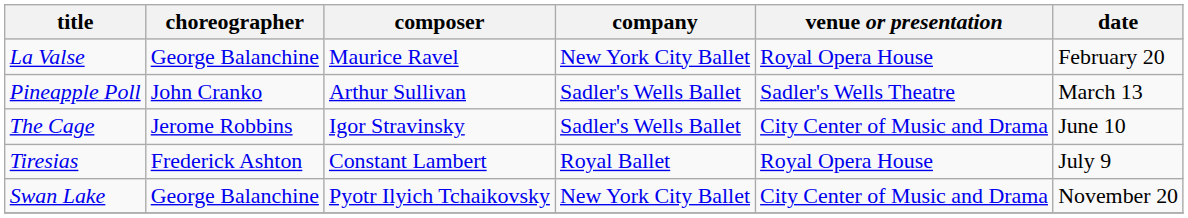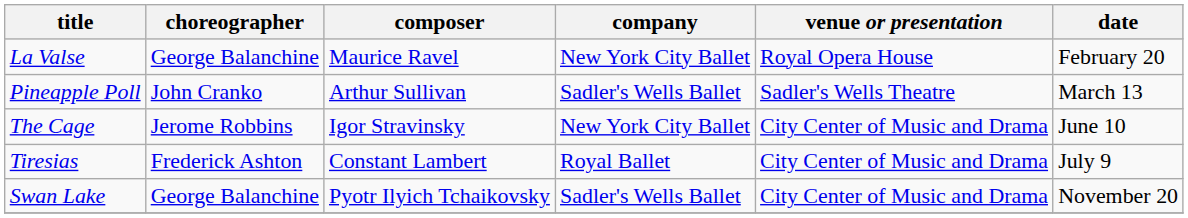 <table class="wikitable sortable">
 <tr>
 <th>title</th>
 <th>choreographer</th>
 <th>composer</th>
 <th>company</th>
 <th>venue <em>or presentation</em></th>
 <th>date</th>
 </tr>
 <tr>
 <td><em><a href='#'>La Valse</a></em></td>
 <td><a href='#'>George Balanchine</a></td>
 <td><a href='#'>Maurice Ravel</a></td>
 <td><a href='#'>New York City Ballet</a></td>
 <td><a href='#'>Royal Opera House</a></td>
 <td>February 20</td>
 </tr>
 <tr>
 <td><em><a href='#'>Pineapple Poll</a></em></td>
 <td><a href='#'>John Cranko</a></td>
 <td><a href='#'>Arthur Sullivan</a></td>
 <td><a href='#'>Sadler's Wells Ballet</a></td>
 <td><a href='#'>Sadler's Wells Theatre</a></td>
 <td>March 13</td>
 </tr>
 <tr>
 <td><em><a href='#'>The Cage</a></em></td>
 <td><a href='#'>Jerome Robbins</a></td>
 <td><a href='#'>Igor Stravinsky</a></td>
-<td><a href='#'>Sadler's Wells Ballet</a></td>
+<td><a href='#'>New York City Ballet</a></td>
 <td><a href='#'>City Center of Music and Drama</a></td>
 <td>June 10</td>
 </tr>
 <tr>
 <td><em><a href='#'>Tiresias</a></em></td>
 <td><a href='#'>Frederick Ashton</a></td>
 <td><a href='#'>Constant Lambert</a></td>
 <td><a href='#'>Royal Ballet</a></td>
-<td><a href='#'>Royal Opera House</a></td>
+<td><a href='#'>City Center of Music and Drama</a></td>
 <td>July 9</td>
 </tr>
 <tr>
 <td><em><a href='#'>Swan Lake</a></em></td>
 <td><a href='#'>George Balanchine</a></td>
 <td><a href='#'>Pyotr Ilyich Tchaikovsky</a></td>
-<td><a href='#'>New York City Ballet</a></td>
+<td><a href='#'>Sadler's Wells Ballet</a></td>
 <td><a href='#'>City Center of Music and Drama</a></td>
 <td>November 20</td>
 </tr>
 <tr>
 </tr>
 </table>
